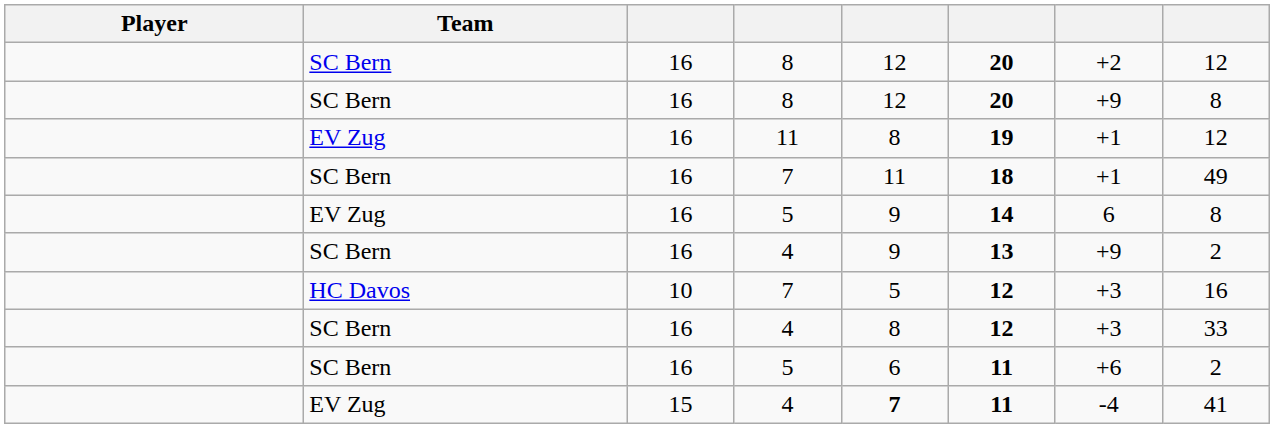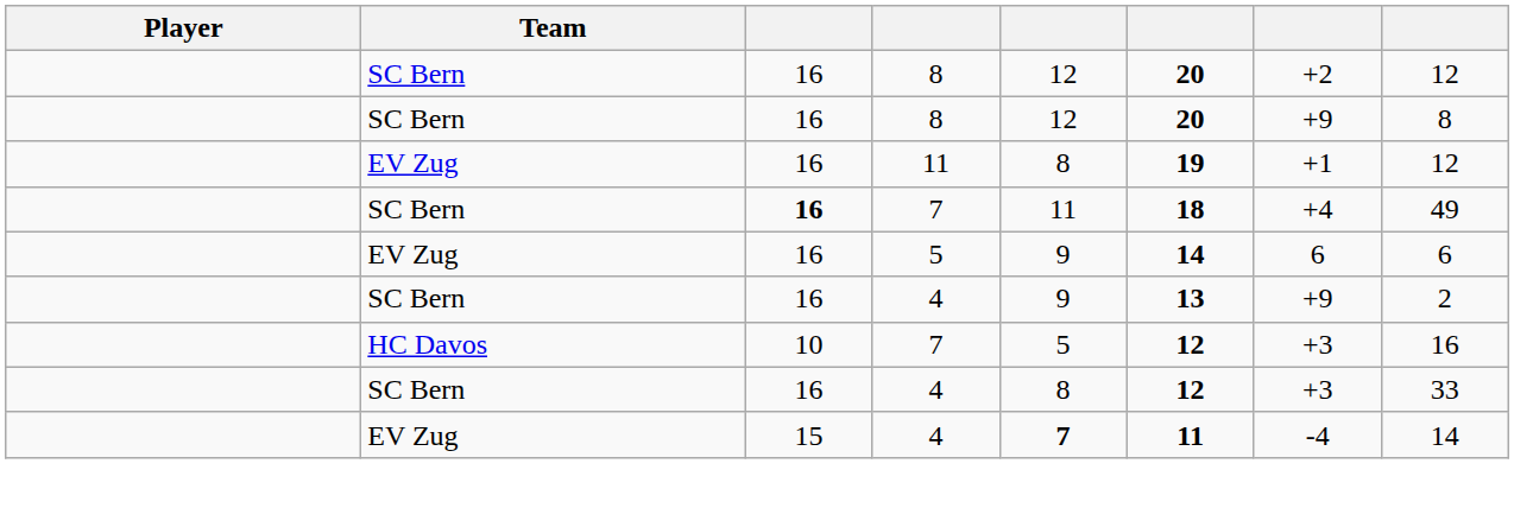 <table class="wikitable sortable">
 <tr>
 <th style="width: 12em;">Player</th>
 <th style="width: 13em;">Team</th>
 <th style="width: 4em;"></th>
 <th style="width: 4em;"></th>
 <th style="width: 4em;"></th>
 <th style="width: 4em;"></th>
 <th data-sort-type="number" style="width: 4em;"></th>
 <th style="width: 4em;"></th>
 </tr>
 <tr style="text-align:center;">
 <td style="text-align:left;"></td>
 <td style="text-align:left;"><a href='#'>SC Bern</a></td>
 <td>16</td>
 <td>8</td>
 <td>12</td>
 <td><strong>20</strong></td>
 <td>+2</td>
 <td>12</td>
 </tr>
 <tr style="text-align:center;">
 <td style="text-align:left;"></td>
 <td style="text-align:left;">SC Bern</td>
 <td>16</td>
 <td>8</td>
 <td>12</td>
 <td><strong>20</strong></td>
 <td>+9</td>
 <td>8</td>
 </tr>
 <tr style="text-align:center;">
 <td style="text-align:left;"></td>
 <td style="text-align:left;"><a href='#'>EV Zug</a></td>
 <td>16</td>
 <td>11</td>
 <td>8</td>
 <td><strong>19</strong></td>
 <td>+1</td>
 <td>12</td>
 </tr>
 <tr style="text-align:center;">
 <td style="text-align:left;"></td>
 <td style="text-align:left;">SC Bern</td>
-<td>16</td>
+<td><strong>16</strong></td>
 <td>7</td>
 <td>11</td>
 <td><strong>18</strong></td>
-<td>+1</td>
+<td>+4</td>
 <td>49</td>
 </tr>
 <tr style="text-align:center;">
 <td style="text-align:left;"></td>
 <td style="text-align:left;">EV Zug</td>
 <td>16</td>
 <td>5</td>
 <td>9</td>
 <td><strong>14</strong></td>
 <td>6</td>
-<td>8</td>
+<td>6</td>
 </tr>
 <tr style="text-align:center;">
 <td style="text-align:left;"></td>
 <td style="text-align:left;">SC Bern</td>
 <td>16</td>
 <td>4</td>
 <td>9</td>
 <td><strong>13</strong></td>
 <td>+9</td>
 <td>2</td>
 </tr>
 <tr style="text-align:center;">
 <td style="text-align:left;"></td>
 <td style="text-align:left;"><a href='#'>HC Davos</a></td>
 <td>10</td>
 <td>7</td>
 <td>5</td>
 <td><strong>12</strong></td>
 <td>+3</td>
 <td>16</td>
 </tr>
 <tr style="text-align:center;">
 <td style="text-align:left;"></td>
 <td style="text-align:left;">SC Bern</td>
 <td>16</td>
 <td>4</td>
 <td>8</td>
 <td><strong>12</strong></td>
 <td>+3</td>
 <td>33</td>
 </tr>
 <tr style="text-align:center;">
 <td style="text-align:left;"></td>
-<td style="text-align:left;">SC Bern</td>
-<td>16</td>
-<td>5</td>
-<td>6</td>
-<td><strong>11</strong></td>
-<td>+6</td>
-<td>2</td>
-</tr>
-<tr style="text-align:center;">
-<td style="text-align:left;"></td>
 <td style="text-align:left;">EV Zug</td>
 <td>15</td>
 <td>4</td>
 <td><strong>7</strong></td>
 <td><strong>11</strong></td>
 <td>-4</td>
-<td>41</td>
+<td>14</td>
 </tr>
 </table>
